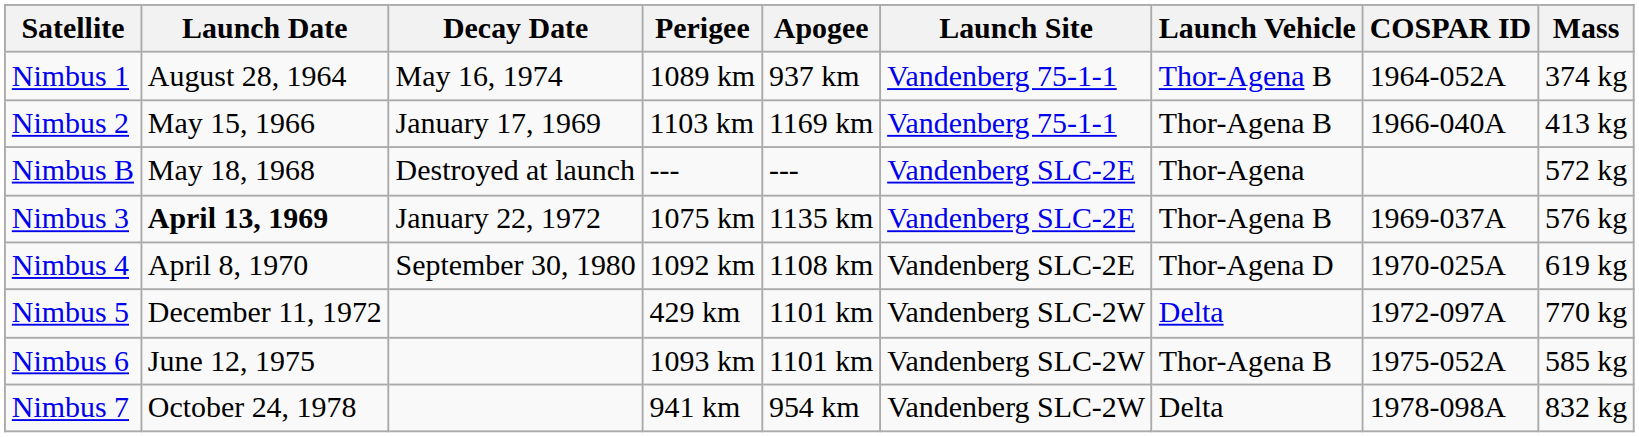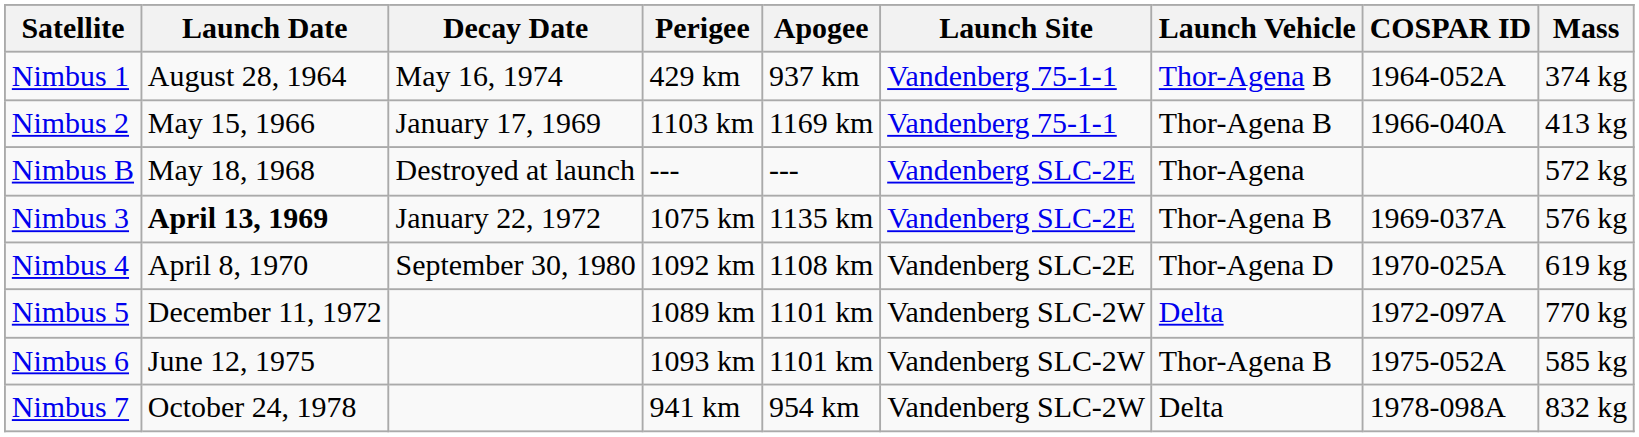 <table class="wikitable" style="border: 1px solid #000; border-collapse: collapse;">
 <tr>
 <th>Satellite</th>
 <th>Launch Date</th>
 <th>Decay Date</th>
 <th>Perigee</th>
 <th>Apogee</th>
 <th>Launch Site</th>
 <th>Launch Vehicle</th>
 <th>COSPAR ID</th>
 <th>Mass</th>
 </tr>
 <tr>
 <td><a href='#'>Nimbus 1</a></td>
 <td>August 28, 1964</td>
 <td>May 16, 1974</td>
-<td>1089 km</td>
+<td>429 km</td>
 <td>937 km</td>
 <td><a href='#'>Vandenberg 75-1-1</a></td>
 <td><a href='#'>Thor-Agena</a> B</td>
 <td>1964-052A</td>
 <td>374 kg</td>
 </tr>
 <tr>
 <td><a href='#'>Nimbus 2</a></td>
 <td>May 15, 1966</td>
 <td>January 17, 1969</td>
 <td>1103 km</td>
 <td>1169 km</td>
 <td><a href='#'>Vandenberg 75-1-1</a></td>
 <td>Thor-Agena B</td>
 <td>1966-040A</td>
 <td>413 kg</td>
 </tr>
 <tr>
 <td><a href='#'>Nimbus B</a></td>
 <td>May 18, 1968</td>
 <td>Destroyed at launch</td>
 <td>---</td>
 <td>---</td>
 <td><a href='#'>Vandenberg SLC-2E</a></td>
 <td>Thor-Agena</td>
 <td></td>
 <td>572 kg</td>
 </tr>
 <tr>
 <td><a href='#'>Nimbus 3</a></td>
 <td><strong>April 13, 1969</strong></td>
 <td>January 22, 1972</td>
 <td>1075 km</td>
 <td>1135 km</td>
 <td><a href='#'>Vandenberg SLC-2E</a></td>
 <td>Thor-Agena B</td>
 <td>1969-037A</td>
 <td>576 kg</td>
 </tr>
 <tr>
 <td><a href='#'>Nimbus 4</a></td>
 <td>April 8, 1970</td>
 <td>September 30, 1980</td>
 <td>1092 km</td>
 <td>1108 km</td>
 <td>Vandenberg SLC-2E</td>
 <td>Thor-Agena D</td>
 <td>1970-025A</td>
 <td>619 kg</td>
 </tr>
 <tr>
 <td><a href='#'>Nimbus 5</a></td>
 <td>December 11, 1972</td>
 <td></td>
-<td>429 km</td>
+<td>1089 km</td>
 <td>1101 km</td>
 <td>Vandenberg SLC-2W</td>
 <td><a href='#'>Delta</a></td>
 <td>1972-097A</td>
 <td>770 kg</td>
 </tr>
 <tr>
 <td><a href='#'>Nimbus 6</a></td>
 <td>June 12, 1975</td>
 <td></td>
 <td>1093 km</td>
 <td>1101 km</td>
 <td>Vandenberg SLC-2W</td>
 <td>Thor-Agena B</td>
 <td>1975-052A</td>
 <td>585 kg</td>
 </tr>
 <tr>
 <td><a href='#'>Nimbus 7</a></td>
 <td>October 24, 1978</td>
 <td></td>
 <td>941 km</td>
 <td>954 km</td>
 <td>Vandenberg SLC-2W</td>
 <td>Delta</td>
 <td>1978-098A</td>
 <td>832 kg</td>
 </tr>
 </table>
